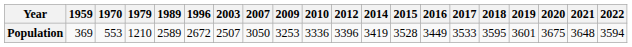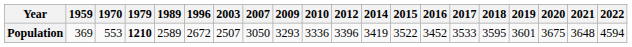 <table class="wikitable" style="text-align:right">
 <tr>
 <th>Year</th>
 <th>1959</th>
 <th>1970</th>
 <th>1979</th>
 <th>1989</th>
 <th>1996</th>
 <th>2003</th>
 <th>2007</th>
 <th>2009</th>
 <th>2010</th>
 <th>2012</th>
 <th>2014</th>
 <th>2015</th>
 <th>2016</th>
 <th>2017</th>
 <th>2018</th>
 <th>2019</th>
 <th>2020</th>
 <th>2021</th>
 <th>2022</th>
 </tr>
 <tr>
 <th>Population</th>
 <td>369</td>
 <td>553</td>
-<td>1210</td>
+<td><strong>1210</strong></td>
 <td>2589</td>
 <td>2672</td>
 <td>2507</td>
 <td>3050</td>
-<td>3253</td>
+<td>3293</td>
 <td>3336</td>
 <td>3396</td>
 <td>3419</td>
-<td>3528</td>
-<td>3449</td>
+<td>3522</td>
+<td>3452</td>
 <td>3533</td>
 <td>3595</td>
 <td>3601</td>
 <td>3675</td>
 <td>3648</td>
-<td>3594</td>
+<td>4594</td>
 </tr>
 </table>
